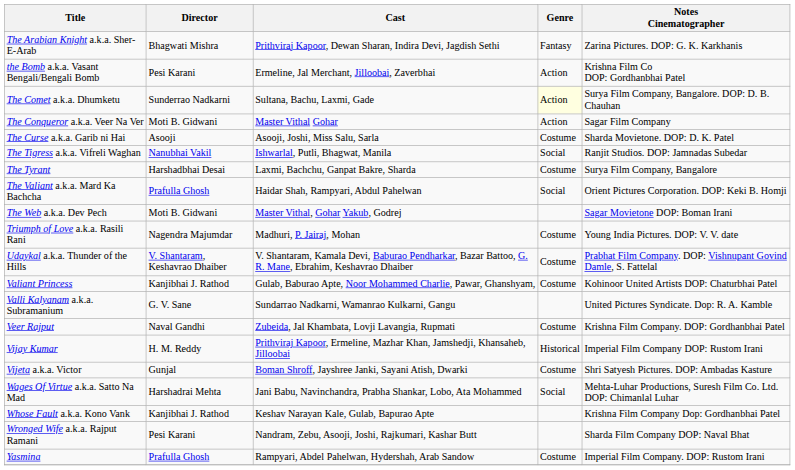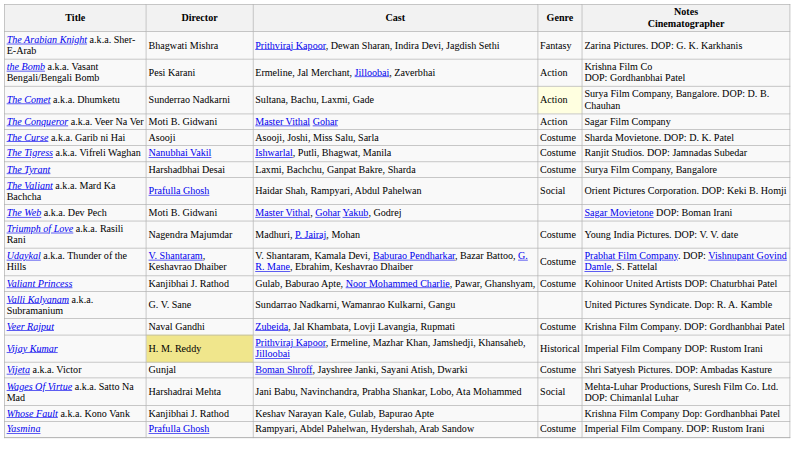 <table class="wikitable">
 <tr>
 <th>Title</th>
 <th>Director</th>
 <th>Cast</th>
 <th>Genre</th>
 <th>Notes<br>Cinematographer</th>
 </tr>
 <tr>
 <td><em><a href='#'>The Arabian Knight</a></em> a.k.a. Sher-E-Arab</td>
 <td>Bhagwati Mishra</td>
 <td><a href='#'>Prithviraj Kapoor</a>, Dewan Sharan, Indira Devi, Jagdish Sethi</td>
 <td>Fantasy</td>
 <td>Zarina Pictures. DOP: G. K. Karkhanis</td>
 </tr>
 <tr>
 <td><em><a href='#'>the Bomb</a></em> a.k.a. Vasant Bengali/Bengali Bomb</td>
 <td>Pesi Karani</td>
 <td>Ermeline, Jal Merchant, <a href='#'>Jilloobai</a>, Zaverbhai</td>
 <td>Action</td>
 <td>Krishna Film Co<br>DOP: Gordhanbhai Patel</td>
 </tr>
 <tr>
 <td><em><a href='#'>The Comet</a></em> a.k.a. Dhumketu</td>
 <td>Sunderrao Nadkarni</td>
 <td>Sultana, Bachu,  Laxmi, Gade</td>
 <td style="background: lightyellow;">Action</td>
 <td>Surya Film Company, Bangalore. DOP: D. B. Chauhan</td>
 </tr>
 <tr>
 <td><em><a href='#'>The Conqueror</a></em> a.k.a. Veer Na Ver</td>
 <td>Moti B. Gidwani</td>
 <td><a href='#'>Master Vithal</a> <a href='#'>Gohar</a></td>
 <td>Action</td>
 <td>Sagar Film Company</td>
 </tr>
 <tr>
 <td><em><a href='#'>The Curse</a></em> a.k.a. Garib ni Hai</td>
 <td>Asooji</td>
 <td>Asooji, Joshi, Miss Salu, Sarla</td>
 <td>Costume</td>
 <td>Sharda Movietone. DOP: D. K. Patel</td>
 </tr>
 <tr>
 <td><em><a href='#'>The Tigress</a></em> a.k.a. Vifreli Waghan</td>
 <td><a href='#'>Nanubhai Vakil</a></td>
 <td><a href='#'>Ishwarlal</a>, Putli, Bhagwat, Manila</td>
-<td>Social</td>
+<td>Costume</td>
 <td>Ranjit Studios. DOP: Jamnadas Subedar</td>
 </tr>
 <tr>
 <td><em><a href='#'>The Tyrant</a></em></td>
 <td>Harshadbhai Desai</td>
 <td>Laxmi, Bachchu, Ganpat Bakre, Sharda</td>
 <td>Costume</td>
 <td>Surya Film Company, Bangalore</td>
 </tr>
 <tr>
 <td><em><a href='#'>The Valiant</a></em> a.k.a. Mard Ka Bachcha</td>
 <td><a href='#'>Prafulla Ghosh</a></td>
 <td>Haidar Shah, Rampyari, Abdul Pahelwan</td>
 <td>Social</td>
 <td>Orient Pictures Corporation. DOP: Keki B. Homji</td>
 </tr>
 <tr>
 <td><em><a href='#'>The Web</a></em> a.k.a. Dev Pech</td>
 <td>Moti B. Gidwani</td>
 <td><a href='#'>Master Vithal</a>, <a href='#'>Gohar</a>  <a href='#'>Yakub</a>, Godrej</td>
 <td></td>
 <td><a href='#'>Sagar Movietone</a> DOP: Boman Irani</td>
 </tr>
 <tr>
 <td><em><a href='#'>Triumph of Love</a></em> a.k.a. Rasili Rani</td>
 <td>Nagendra Majumdar</td>
 <td>Madhuri, <a href='#'>P. Jairaj</a>, Mohan</td>
 <td>Costume</td>
 <td>Young India Pictures. DOP: V. V. date</td>
 </tr>
 <tr>
 <td><em><a href='#'>Udaykal</a></em> a.k.a. Thunder of the Hills</td>
 <td><a href='#'>V. Shantaram</a>, Keshavrao Dhaiber</td>
 <td>V. Shantaram, Kamala Devi, <a href='#'>Baburao Pendharkar</a>, Bazar Battoo, <a href='#'>G. R. Mane</a>, Ebrahim, Keshavrao Dhaiber</td>
 <td>Costume</td>
 <td><a href='#'>Prabhat Film Company</a>. DOP: <a href='#'>Vishnupant Govind Damle</a>, S. Fattelal</td>
 </tr>
 <tr>
 <td><em><a href='#'>Valiant Princess</a></em></td>
 <td>Kanjibhai J. Rathod</td>
 <td>Gulab, Baburao Apte, <a href='#'>Noor Mohammed Charlie</a>, Pawar, Ghanshyam,</td>
 <td>Costume</td>
 <td>Kohinoor United Artists  DOP: Chaturbhai Patel</td>
 </tr>
 <tr>
 <td><em><a href='#'>Valli Kalyanam</a></em> a.k.a. Subramanium</td>
 <td>G. V. Sane</td>
 <td>Sundarrao Nadkarni, Wamanrao Kulkarni, Gangu</td>
 <td></td>
 <td>United Pictures Syndicate.  Dop: R. A. Kamble</td>
 </tr>
 <tr>
 <td><em><a href='#'>Veer Rajput</a></em></td>
 <td>Naval Gandhi</td>
 <td><a href='#'>Zubeida</a>, Jal Khambata, Lovji Lavangia, Rupmati</td>
 <td>Costume</td>
 <td>Krishna Film Company. DOP: Gordhanbhai Patel</td>
 </tr>
 <tr>
 <td><em><a href='#'>Vijay Kumar</a></em></td>
-<td>H. M. Reddy</td>
+<td style="background: khaki;">H. M. Reddy</td>
 <td><a href='#'>Prithviraj Kapoor</a>, Ermeline, Mazhar Khan, Jamshedji,  Khansaheb, <a href='#'>Jilloobai</a></td>
 <td>Historical</td>
 <td>Imperial Film Company DOP: Rustom Irani</td>
 </tr>
 <tr>
 <td><em><a href='#'>Vijeta</a></em> a.k.a. Victor</td>
 <td>Gunjal</td>
 <td><a href='#'>Boman Shroff</a>, Jayshree Janki, Sayani Atish, Dwarki</td>
 <td>Costume</td>
 <td>Shri Satyesh Pictures. DOP: Ambadas Kasture</td>
 </tr>
 <tr>
 <td><em><a href='#'>Wages Of Virtue</a></em> a.k.a. Satto Na Mad</td>
 <td>Harshadrai Mehta</td>
 <td>Jani Babu, Navinchandra, Prabha Shankar, Lobo, Ata Mohammed</td>
 <td>Social</td>
 <td>Mehta-Luhar Productions, Suresh Film Co. Ltd. DOP: Chimanlal Luhar</td>
 </tr>
 <tr>
 <td><em><a href='#'>Whose Fault</a></em> a.k.a. Kono Vank</td>
 <td>Kanjibhai J. Rathod</td>
 <td>Keshav Narayan Kale, Gulab, Bapurao Apte</td>
 <td></td>
 <td>Krishna Film Company  Dop: Gordhanbhai Patel</td>
 </tr>
 <tr>
-<td><em><a href='#'>Wronged Wife</a></em> a.k.a. Rajput Ramani</td>
-<td>Pesi Karani</td>
-<td>Nandram, Zebu, Asooji, Joshi, Rajkumari, Kashar Butt</td>
-<td></td>
-<td>Sharda Film Company DOP: Naval Bhat</td>
-</tr>
-<tr>
 <td><em><a href='#'>Yasmina</a></em></td>
 <td><a href='#'>Prafulla Ghosh</a></td>
 <td>Rampyari, Abdel Pahelwan, Hydershah, Arab Sandow</td>
 <td>Costume</td>
 <td>Imperial Film Company. DOP: Rustom Irani</td>
 </tr>
 <tr>
 </tr>
 </table>
